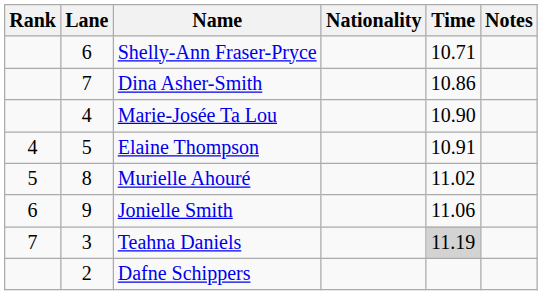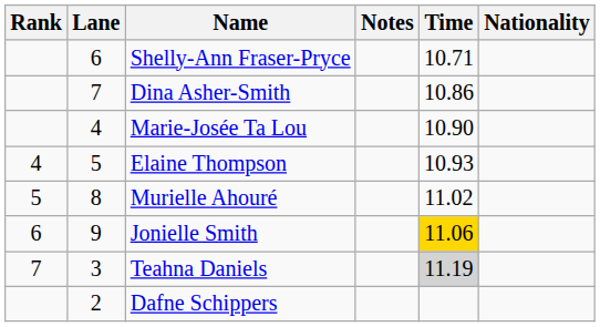 <table class="wikitable sortable" style="text-align:center">
 <tr>
 <th>Rank</th>
 <th>Lane</th>
 <th>Name</th>
+<th>Notes</th>
+<th>Time</th>
 <th>Nationality</th>
-<th>Time</th>
-<th>Notes</th>
 </tr>
 <tr>
 <td></td>
 <td>6</td>
 <td align=left><a href='#'>Shelly-Ann Fraser-Pryce</a></td>
+<td><strong></strong></td>
+<td>10.71</td>
 <td align=left></td>
-<td>10.71</td>
-<td><strong></strong></td>
 </tr>
 <tr>
 <td></td>
 <td>7</td>
 <td align=left><a href='#'>Dina Asher-Smith</a></td>
+<td><strong></strong></td>
+<td>10.86</td>
 <td align=left></td>
-<td>10.86</td>
-<td><strong></strong></td>
 </tr>
 <tr>
 <td></td>
 <td>4</td>
 <td align=left><a href='#'>Marie-Josée Ta Lou</a></td>
+<td></td>
+<td>10.90</td>
 <td align=left></td>
-<td>10.90</td>
-<td></td>
 </tr>
 <tr>
 <td>4</td>
 <td>5</td>
 <td align=left><a href='#'>Elaine Thompson</a></td>
+<td></td>
+<td>10.93</td>
 <td align=left></td>
-<td>10.91</td>
-<td></td>
 </tr>
 <tr>
 <td>5</td>
 <td>8</td>
 <td align=left><a href='#'>Murielle Ahouré</a></td>
+<td></td>
+<td>11.02</td>
 <td align=left></td>
-<td>11.02</td>
-<td></td>
 </tr>
 <tr>
 <td>6</td>
 <td>9</td>
 <td align=left><a href='#'>Jonielle Smith</a></td>
+<td></td>
+<td style="background: gold;">11.06</td>
 <td align=left></td>
-<td>11.06</td>
-<td></td>
 </tr>
 <tr>
 <td>7</td>
 <td>3</td>
 <td align=left><a href='#'>Teahna Daniels</a></td>
+<td></td>
+<td style="background: lightgrey;">11.19</td>
 <td align=left></td>
-<td style="background: lightgrey;">11.19</td>
-<td></td>
 </tr>
 <tr>
 <td></td>
 <td>2</td>
 <td align=left><a href='#'>Dafne Schippers</a></td>
-<td align=left></td>
 <td></td>
 <td></td>
+<td align=left></td>
 </tr>
 </table>
